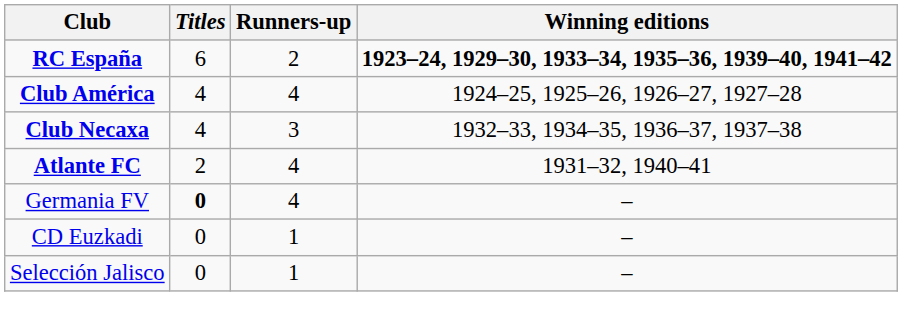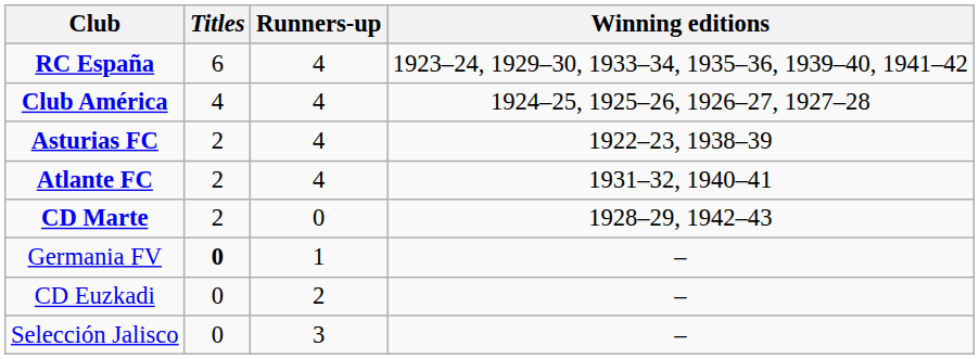 <table class="wikitable" style="text-align: center;">
 <tr>
 <th>Club</th>
 <th><em>Titles</em></th>
 <th>Runners-up</th>
 <th>Winning editions</th>
 </tr>
 <tr>
 <td><strong><a href='#'>RC España</a></strong></td>
 <td>6</td>
-<td>2</td>
-<td><strong>1923–24, 1929–30, 1933–34, 1935–36, 1939–40, 1941–42</strong></td>
+<td>4</td>
+<td>1923–24, 1929–30, 1933–34, 1935–36, 1939–40, 1941–42</td>
 </tr>
 <tr>
 <td><strong><a href='#'>Club América</a></strong></td>
 <td>4</td>
 <td>4</td>
 <td>1924–25, 1925–26, 1926–27, 1927–28</td>
 </tr>
 <tr>
-<td><strong><a href='#'>Club Necaxa</a></strong></td>
+<td><strong><a href='#'>Asturias FC</a></strong></td>
+<td>2</td>
 <td>4</td>
-<td>3</td>
-<td>1932–33, 1934–35, 1936–37, 1937–38</td>
+<td>1922–23, 1938–39</td>
 </tr>
 <tr>
 <td><strong><a href='#'>Atlante FC</a></strong></td>
 <td>2</td>
 <td>4</td>
 <td>1931–32, 1940–41</td>
 </tr>
 <tr>
+<td><strong><a href='#'>CD Marte</a></strong></td>
+<td>2</td>
+<td>0</td>
+<td>1928–29, 1942–43</td>
+</tr>
+<tr>
 <td><a href='#'>Germania FV</a></td>
 <td><strong>0</strong></td>
-<td>4</td>
+<td>1</td>
 <td>–</td>
 </tr>
 <tr>
 <td><a href='#'>CD Euzkadi</a></td>
 <td>0</td>
-<td>1</td>
+<td>2</td>
 <td>–</td>
 </tr>
 <tr>
 <td><a href='#'>Selección Jalisco</a></td>
 <td>0</td>
-<td>1</td>
+<td>3</td>
 <td>–</td>
 </tr>
 </table>
